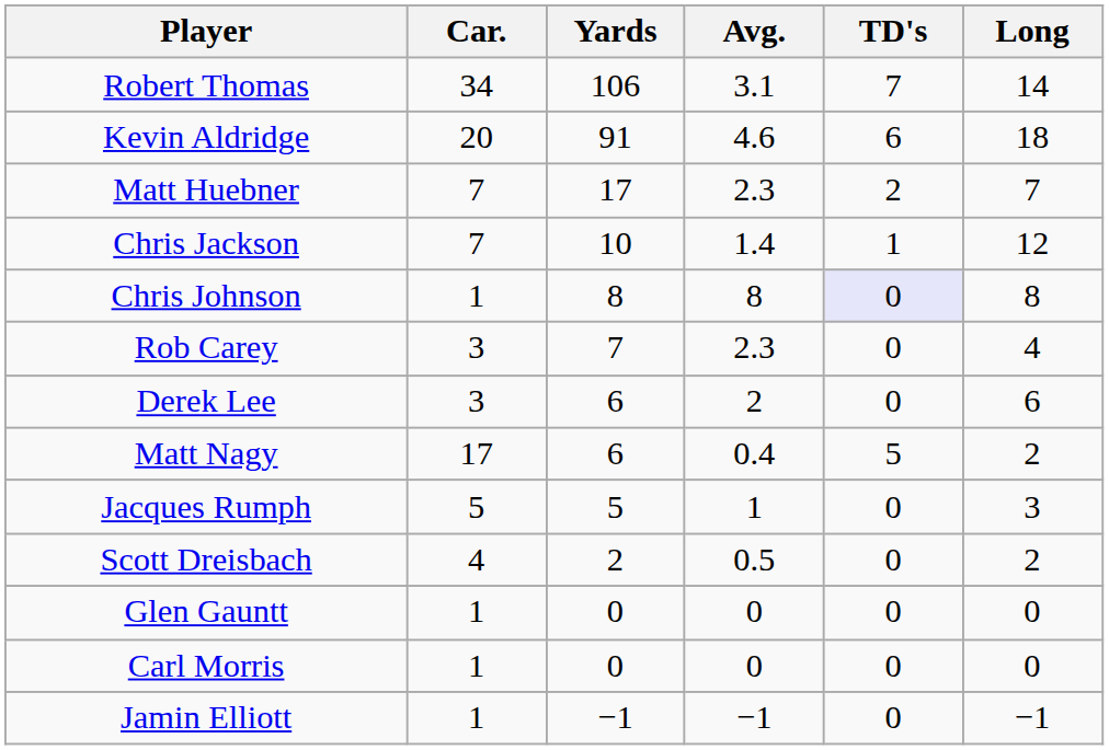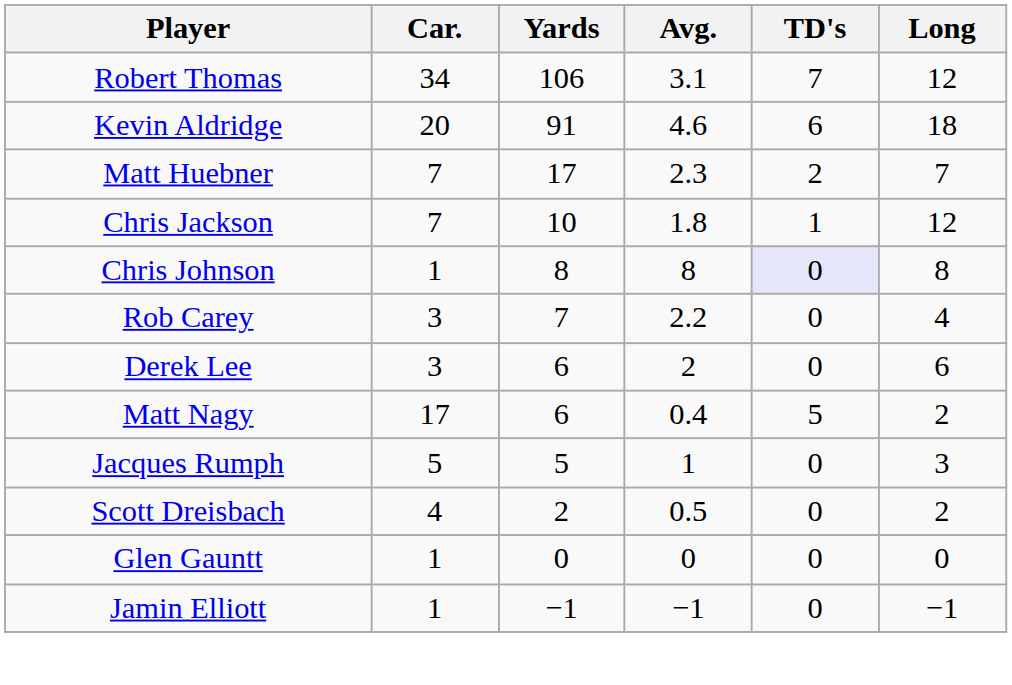 <table class="wikitable sortable">
 <tr>
 <th bgcolor="#DDDDFF" width="26%">Player</th>
 <th bgcolor="#DDDDFF" width="9%">Car.</th>
 <th bgcolor="#DDDDFF" width="9%">Yards</th>
 <th bgcolor="#DDDDFF" width="9%">Avg.</th>
 <th bgcolor="#DDDDFF" width="9%">TD's</th>
 <th bgcolor="#DDDDFF" width="9%">Long</th>
 </tr>
 <tr align="center">
 <td><a href='#'>Robert Thomas</a></td>
 <td>34</td>
 <td>106</td>
 <td>3.1</td>
 <td>7</td>
-<td>14</td>
+<td>12</td>
 </tr>
 <tr align="center">
 <td><a href='#'>Kevin Aldridge</a></td>
 <td>20</td>
 <td>91</td>
 <td>4.6</td>
 <td>6</td>
 <td>18</td>
 </tr>
 <tr align="center">
 <td><a href='#'>Matt Huebner</a></td>
 <td>7</td>
 <td>17</td>
 <td>2.3</td>
 <td>2</td>
 <td>7</td>
 </tr>
 <tr align="center">
 <td><a href='#'>Chris Jackson</a></td>
 <td>7</td>
 <td>10</td>
-<td>1.4</td>
+<td>1.8</td>
 <td>1</td>
 <td>12</td>
 </tr>
 <tr align="center">
 <td><a href='#'>Chris Johnson</a></td>
 <td>1</td>
 <td>8</td>
 <td>8</td>
 <td style="background: lavender;">0</td>
 <td>8</td>
 </tr>
 <tr align="center">
 <td><a href='#'>Rob Carey</a></td>
 <td>3</td>
 <td>7</td>
-<td>2.3</td>
+<td>2.2</td>
 <td>0</td>
 <td>4</td>
 </tr>
 <tr align="center">
 <td><a href='#'>Derek Lee</a></td>
 <td>3</td>
 <td>6</td>
 <td>2</td>
 <td>0</td>
 <td>6</td>
 </tr>
 <tr align="center">
 <td><a href='#'>Matt Nagy</a></td>
 <td>17</td>
 <td>6</td>
 <td>0.4</td>
 <td>5</td>
 <td>2</td>
 </tr>
 <tr align="center">
 <td><a href='#'>Jacques Rumph</a></td>
 <td>5</td>
 <td>5</td>
 <td>1</td>
 <td>0</td>
 <td>3</td>
 </tr>
 <tr align="center">
 <td><a href='#'>Scott Dreisbach</a></td>
 <td>4</td>
 <td>2</td>
 <td>0.5</td>
 <td>0</td>
 <td>2</td>
 </tr>
 <tr align="center">
 <td><a href='#'>Glen Gauntt</a></td>
 <td>1</td>
 <td>0</td>
 <td>0</td>
 <td>0</td>
 <td>0</td>
 </tr>
 <tr align="center">
-<td><a href='#'>Carl Morris</a></td>
-<td>1</td>
-<td>0</td>
-<td>0</td>
-<td>0</td>
-<td>0</td>
-</tr>
-<tr align="center">
 <td><a href='#'>Jamin Elliott</a></td>
 <td>1</td>
 <td>−1</td>
 <td>−1</td>
 <td>0</td>
 <td>−1</td>
 </tr>
 </table>
